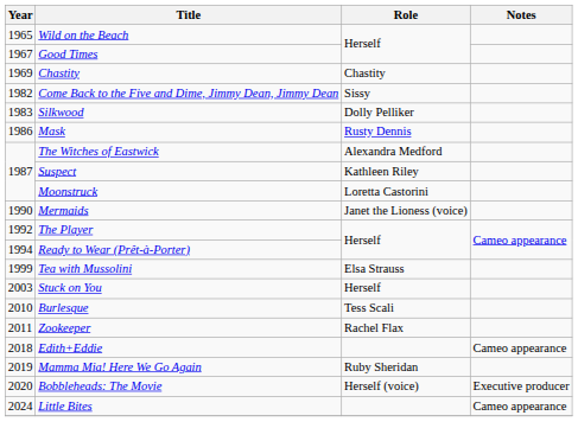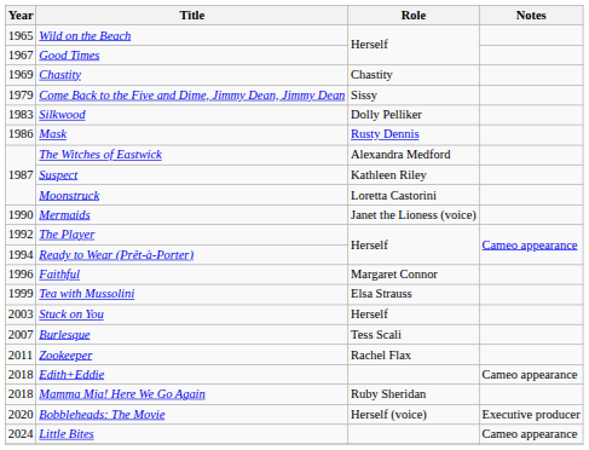 <table class="wikitable sortable">
 <tr>
 <th>Year</th>
 <th>Title</th>
 <th>Role</th>
 <th class="unsortable">Notes</th>
 </tr>
 <tr>
 <td>1965</td>
 <td><em><a href='#'>Wild on the Beach</a></em></td>
 <td rowspan="2">Herself</td>
 <td></td>
 </tr>
 <tr>
 <td>1967</td>
 <td><em><a href='#'>Good Times</a></em></td>
 <td></td>
 </tr>
 <tr>
 <td>1969</td>
 <td><em><a href='#'>Chastity</a></em></td>
 <td>Chastity</td>
 <td></td>
 </tr>
 <tr>
-<td>1982</td>
+<td>1979</td>
 <td><em><a href='#'>Come Back to the Five and Dime, Jimmy Dean, Jimmy Dean</a></em></td>
 <td>Sissy</td>
 <td></td>
 </tr>
 <tr>
 <td>1983</td>
 <td><em><a href='#'>Silkwood</a></em></td>
 <td>Dolly Pelliker</td>
 <td></td>
 </tr>
 <tr>
 <td>1986</td>
 <td><em><a href='#'>Mask</a></em></td>
 <td><a href='#'>Rusty Dennis</a></td>
 <td></td>
 </tr>
 <tr>
 <td rowspan="3">1987</td>
 <td><em><a href='#'>The Witches of Eastwick</a></em></td>
 <td>Alexandra Medford</td>
 <td></td>
 </tr>
 <tr>
 <td><em><a href='#'>Suspect</a></em></td>
 <td>Kathleen Riley</td>
 <td></td>
 </tr>
 <tr>
 <td><em><a href='#'>Moonstruck</a></em></td>
 <td>Loretta Castorini</td>
 <td></td>
 </tr>
 <tr>
 <td>1990</td>
 <td><em><a href='#'>Mermaids</a></em></td>
 <td>Janet the Lioness (voice)</td>
 <td></td>
 </tr>
 <tr>
 <td>1992</td>
 <td><em><a href='#'>The Player</a></em></td>
 <td rowspan="2">Herself</td>
 <td rowspan="2"><a href='#'>Cameo appearance</a></td>
 </tr>
 <tr>
 <td>1994</td>
 <td><em><a href='#'>Ready to Wear (Prêt-à-Porter)</a></em></td>
 </tr>
 <tr>
+<td>1996</td>
+<td><em><a href='#'>Faithful</a></em></td>
+<td>Margaret Connor</td>
+<td></td>
+</tr>
+<tr>
 <td>1999</td>
 <td><em><a href='#'>Tea with Mussolini</a></em></td>
 <td>Elsa Strauss</td>
 <td></td>
 </tr>
 <tr>
 <td>2003</td>
 <td><em><a href='#'>Stuck on You</a></em></td>
 <td>Herself</td>
 <td></td>
 </tr>
 <tr>
-<td>2010</td>
+<td>2007</td>
 <td><em><a href='#'>Burlesque</a></em></td>
 <td>Tess Scali</td>
 <td></td>
 </tr>
 <tr>
 <td>2011</td>
 <td><em><a href='#'>Zookeeper</a></em></td>
 <td>Rachel Flax</td>
 <td></td>
 </tr>
 <tr>
 <td>2018</td>
 <td><em><a href='#'>Edith+Eddie</a></em></td>
 <td></td>
 <td>Cameo appearance</td>
 </tr>
 <tr>
-<td>2019</td>
+<td>2018</td>
 <td><em><a href='#'>Mamma Mia! Here We Go Again</a></em></td>
 <td>Ruby Sheridan</td>
 <td></td>
 </tr>
 <tr>
 <td>2020</td>
 <td><em><a href='#'>Bobbleheads: The Movie</a></em></td>
 <td>Herself (voice)</td>
 <td>Executive producer</td>
 </tr>
 <tr>
 <td>2024</td>
 <td><em><a href='#'>Little Bites</a></em></td>
 <td></td>
 <td>Cameo appearance</td>
 </tr>
 <tr>
 </tr>
 </table>
